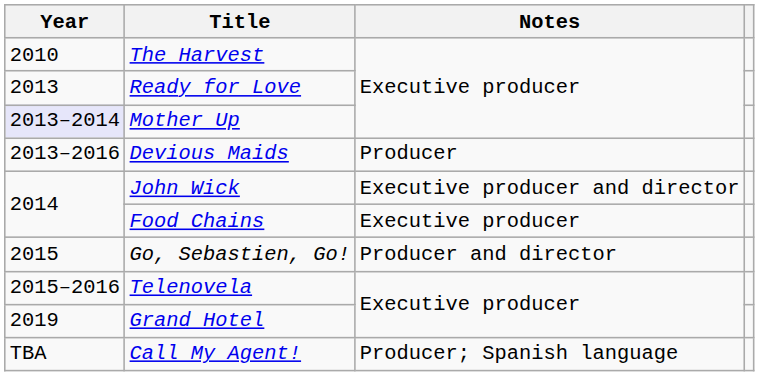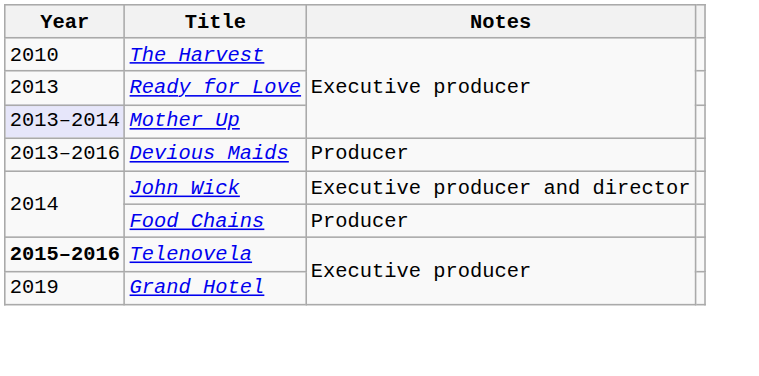 <table class="wikitable">
 <tr>
 <th>Year</th>
 <th>Title</th>
 <th class="unsortable">Notes</th>
 <th class="unsortable"></th>
 </tr>
 <tr>
 <td>2010</td>
 <td><em><a href='#'>The Harvest</a></em></td>
 <td rowspan="3">Executive producer</td>
 <td></td>
 </tr>
 <tr>
 <td>2013</td>
 <td><em><a href='#'>Ready for Love</a></em></td>
 <td></td>
 </tr>
 <tr>
 <td style="background: lavender;">2013–2014</td>
 <td><em><a href='#'>Mother Up</a></em></td>
 <td></td>
 </tr>
 <tr>
 <td>2013–2016</td>
 <td><em><a href='#'>Devious Maids</a></em></td>
 <td>Producer</td>
 <td></td>
 </tr>
 <tr>
 <td rowspan="2">2014</td>
 <td><em><a href='#'>John Wick</a></em></td>
 <td>Executive producer and director</td>
 <td></td>
 </tr>
 <tr>
 <td><em><a href='#'>Food Chains</a></em></td>
-<td>Executive producer</td>
+<td>Producer</td>
 <td></td>
 </tr>
 <tr>
-<td>2015</td>
-<td><em>Go, Sebastien, Go!</em></td>
-<td>Producer and director</td>
-<td></td>
-</tr>
-<tr>
-<td>2015–2016</td>
+<td><strong>2015–2016</strong></td>
 <td><em><a href='#'>Telenovela</a></em></td>
 <td rowspan="2">Executive producer</td>
 <td></td>
 </tr>
 <tr>
 <td>2019</td>
 <td><em><a href='#'>Grand Hotel</a></em></td>
 <td></td>
 </tr>
-<tr>
-<td>TBA</td>
-<td><em><a href='#'>Call My Agent!</a></em></td>
-<td>Producer; Spanish language</td>
-<td></td>
-</tr>
 </table>
